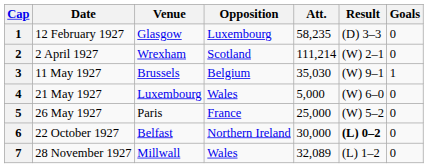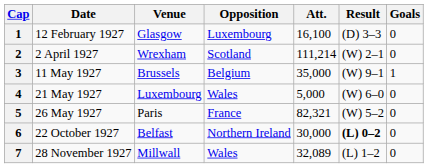 <table class="wikitable">
 <tr>
 <th><a href='#'>Cap</a></th>
 <th>Date</th>
 <th>Venue</th>
 <th>Opposition</th>
 <th>Att.</th>
 <th>Result</th>
 <th>Goals</th>
 </tr>
 <tr>
 <th>1</th>
 <td>12 February 1927</td>
 <td><a href='#'>Glasgow</a></td>
 <td><a href='#'>Luxembourg</a></td>
-<td>58,235</td>
+<td>16,100</td>
 <td>(D) 3–3</td>
 <td>0</td>
 </tr>
 <tr>
 <th>2</th>
 <td>2 April 1927</td>
 <td><a href='#'>Wrexham</a></td>
 <td><a href='#'>Scotland</a></td>
 <td>111,214</td>
 <td>(W) 2–1</td>
 <td>0</td>
 </tr>
 <tr>
 <th>3</th>
 <td>11 May 1927</td>
 <td><a href='#'>Brussels</a></td>
 <td><a href='#'>Belgium</a></td>
-<td>35,030</td>
+<td>35,000</td>
 <td>(W) 9–1</td>
 <td>1</td>
 </tr>
 <tr>
 <th>4</th>
 <td>21 May 1927</td>
 <td><a href='#'>Luxembourg</a></td>
 <td><a href='#'>Wales</a></td>
 <td>5,000</td>
 <td>(W) 6–0</td>
 <td>0</td>
 </tr>
 <tr>
 <th>5</th>
 <td>26 May 1927</td>
 <td>Paris</td>
 <td><a href='#'>France</a></td>
-<td>25,000</td>
+<td>82,321</td>
 <td>(W) 5–2</td>
 <td>0</td>
 </tr>
 <tr>
 <th>6</th>
 <td>22 October 1927</td>
 <td><a href='#'>Belfast</a></td>
 <td><a href='#'>Northern Ireland</a></td>
 <td>30,000</td>
 <td><strong>(L) 0–2</strong></td>
 <td>0</td>
 </tr>
 <tr>
 <th>7</th>
 <td>28 November 1927</td>
 <td><a href='#'>Millwall</a></td>
 <td><a href='#'>Wales</a></td>
 <td>32,089</td>
 <td>(L) 1–2</td>
 <td>0</td>
 </tr>
 </table>
